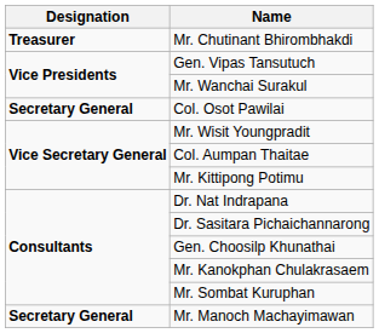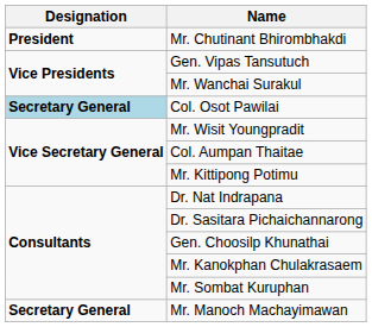 <table class="wikitable">
 <tr>
 <th>Designation</th>
 <th>Name</th>
 </tr>
 <tr>
-<td><strong>Treasurer</strong></td>
+<td><strong>President</strong></td>
 <td>Mr. Chutinant Bhirombhakdi</td>
 </tr>
 <tr>
 <td rowspan=2><strong>Vice Presidents</strong></td>
 <td>Gen. Vipas Tansutuch</td>
 </tr>
 <tr>
 <td>Mr. Wanchai Surakul</td>
 </tr>
 <tr>
-<td><strong>Secretary General</strong></td>
+<td style="background: lightblue;"><strong>Secretary General</strong></td>
 <td>Col. Osot Pawilai</td>
 </tr>
 <tr>
 <td rowspan=3><strong>Vice Secretary General</strong></td>
 <td>Mr. Wisit Youngpradit</td>
 </tr>
 <tr>
 <td>Col. Aumpan Thaitae</td>
 </tr>
 <tr>
 <td>Mr. Kittipong Potimu</td>
 </tr>
 <tr>
 <td rowspan=5><strong>Consultants</strong></td>
 <td>Dr. Nat Indrapana</td>
 </tr>
 <tr>
 <td>Dr. Sasitara Pichaichannarong</td>
 </tr>
 <tr>
 <td>Gen. Choosilp Khunathai</td>
 </tr>
 <tr>
 <td>Mr. Kanokphan Chulakrasaem</td>
 </tr>
 <tr>
 <td>Mr. Sombat Kuruphan</td>
 </tr>
 <tr>
 <td><strong>Secretary General</strong></td>
 <td>Mr. Manoch Machayimawan</td>
 </tr>
 </table>
